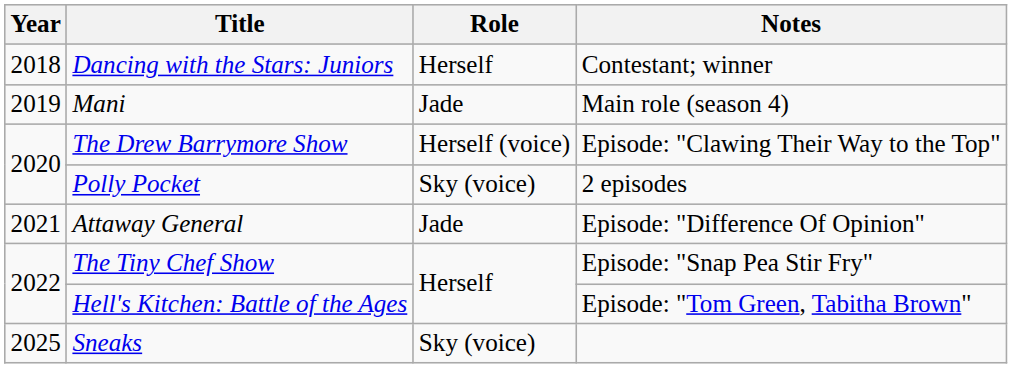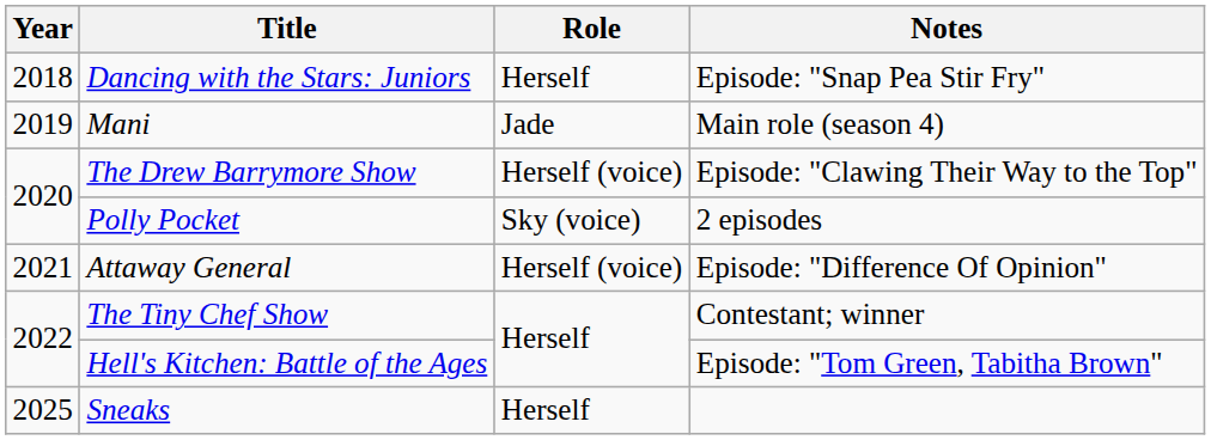 <table class="wikitable sortable">
 <tr>
 <th>Year</th>
 <th>Title</th>
 <th>Role</th>
 <th class="unsortable">Notes</th>
 </tr>
 <tr>
 <td>2018</td>
 <td><em><a href='#'>Dancing with the Stars: Juniors</a></em></td>
 <td>Herself</td>
-<td>Contestant; winner</td>
+<td>Episode: "Snap Pea Stir Fry"</td>
 </tr>
 <tr>
 <td>2019</td>
 <td><em>Mani</em></td>
 <td>Jade</td>
 <td>Main role (season 4)</td>
 </tr>
 <tr>
 <td rowspan="2">2020</td>
 <td><em><a href='#'>The Drew Barrymore Show</a></em></td>
 <td>Herself (voice)</td>
 <td>Episode: "Clawing Their Way to the Top"</td>
 </tr>
 <tr>
 <td><em><a href='#'>Polly Pocket</a></em></td>
 <td>Sky (voice)</td>
 <td>2 episodes</td>
 </tr>
 <tr>
 <td>2021</td>
 <td><em>Attaway General</em></td>
-<td>Jade</td>
+<td>Herself (voice)</td>
 <td>Episode: "Difference Of Opinion"</td>
 </tr>
 <tr>
 <td rowspan="2">2022</td>
 <td><em><a href='#'>The Tiny Chef Show</a></em></td>
 <td rowspan="2">Herself</td>
-<td>Episode: "Snap Pea Stir Fry"</td>
+<td>Contestant; winner</td>
 </tr>
 <tr>
 <td><em><a href='#'>Hell's Kitchen: Battle of the Ages</a></em></td>
 <td>Episode: "<a href='#'>Tom Green</a>, <a href='#'>Tabitha Brown</a>"</td>
 </tr>
 <tr>
 <td>2025</td>
 <td><em><a href='#'>Sneaks</a></em></td>
-<td>Sky (voice)</td>
+<td>Herself</td>
 <td></td>
 </tr>
 </table>
